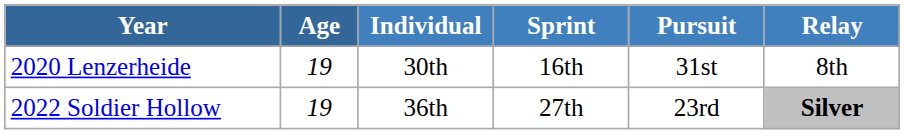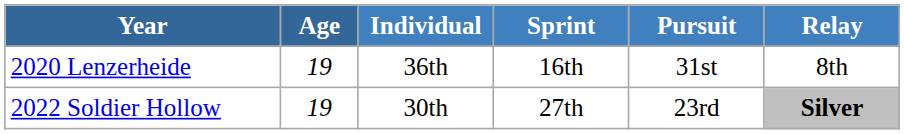 <table class="wikitable" style="font-size:95%; text-align:center; border:grey solid 1px; border-collapse:collapse; background:#ffffff;">
 <tr>
 <th style="background-color:#369; color:white;    width:160px;">Year</th>
 <th style="background-color:#369; color:white;    width:40px;">Age</th>
 <th style="background-color:#4180be; color:white; width:75px;">Individual</th>
 <th style="background-color:#4180be; color:white; width:75px;">Sprint</th>
 <th style="background-color:#4180be; color:white; width:75px;">Pursuit</th>
 <th style="background-color:#4180be; color:white; width:75px;">Relay</th>
 </tr>
 <tr>
 <td align=left> <a href='#'>2020 Lenzerheide</a></td>
 <td><em>19</em></td>
-<td>30th</td>
+<td>36th</td>
 <td>16th</td>
 <td>31st</td>
 <td>8th</td>
 </tr>
 <tr>
 <td align=left> <a href='#'>2022 Soldier Hollow</a></td>
 <td><em>19</em></td>
-<td>36th</td>
+<td>30th</td>
 <td>27th</td>
 <td>23rd</td>
 <td style="background:silver"><strong>Silver</strong></td>
 </tr>
 </table>
